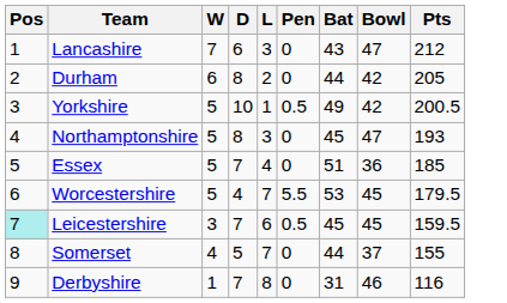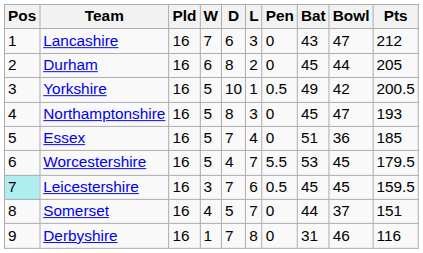 <table class="wikitable">
 <tr>
 <th>Pos</th>
 <th>Team</th>
+<th>Pld</th>
 <th>W</th>
 <th>D</th>
 <th>L</th>
 <th>Pen</th>
 <th>Bat</th>
 <th>Bowl</th>
 <th>Pts</th>
 </tr>
 <tr>
 <td>1</td>
 <td><a href='#'>Lancashire</a></td>
+<td>16</td>
 <td>7</td>
 <td>6</td>
 <td>3</td>
 <td>0</td>
 <td>43</td>
 <td>47</td>
 <td>212</td>
 </tr>
 <tr>
 <td>2</td>
 <td><a href='#'>Durham</a></td>
+<td>16</td>
 <td>6</td>
 <td>8</td>
 <td>2</td>
 <td>0</td>
+<td>45</td>
 <td>44</td>
-<td>42</td>
 <td>205</td>
 </tr>
 <tr>
 <td>3</td>
 <td><a href='#'>Yorkshire</a></td>
+<td>16</td>
 <td>5</td>
 <td>10</td>
 <td>1</td>
 <td>0.5</td>
 <td>49</td>
 <td>42</td>
 <td>200.5</td>
 </tr>
 <tr>
 <td>4</td>
 <td><a href='#'>Northamptonshire</a></td>
+<td>16</td>
 <td>5</td>
 <td>8</td>
 <td>3</td>
 <td>0</td>
 <td>45</td>
 <td>47</td>
 <td>193</td>
 </tr>
 <tr>
 <td>5</td>
 <td><a href='#'>Essex</a></td>
+<td>16</td>
 <td>5</td>
 <td>7</td>
 <td>4</td>
 <td>0</td>
 <td>51</td>
 <td>36</td>
 <td>185</td>
 </tr>
 <tr>
 <td>6</td>
 <td><a href='#'>Worcestershire</a></td>
+<td>16</td>
 <td>5</td>
 <td>4</td>
 <td>7</td>
 <td>5.5</td>
 <td>53</td>
 <td>45</td>
 <td>179.5</td>
 </tr>
 <tr>
 <td style="background: paleturquoise;">7</td>
 <td><a href='#'>Leicestershire</a></td>
+<td>16</td>
 <td>3</td>
 <td>7</td>
 <td>6</td>
 <td>0.5</td>
 <td>45</td>
 <td>45</td>
 <td>159.5</td>
 </tr>
 <tr>
 <td>8</td>
 <td><a href='#'>Somerset</a></td>
+<td>16</td>
 <td>4</td>
 <td>5</td>
 <td>7</td>
 <td>0</td>
 <td>44</td>
 <td>37</td>
-<td>155</td>
+<td>151</td>
 </tr>
 <tr>
 <td>9</td>
 <td><a href='#'>Derbyshire</a></td>
+<td>16</td>
 <td>1</td>
 <td>7</td>
 <td>8</td>
 <td>0</td>
 <td>31</td>
 <td>46</td>
 <td>116</td>
 </tr>
 </table>
